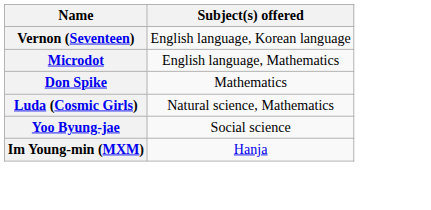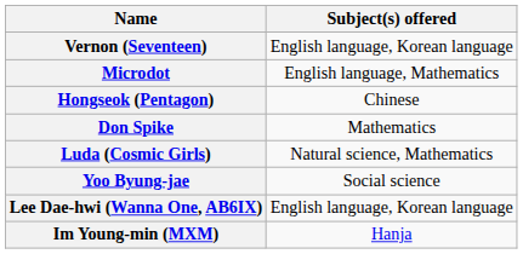 <table Class ="wikitable sortable">
 <tr>
 <th>Name</th>
 <th>Subject(s) offered</th>
 </tr>
 <tr style="text-align:center;">
 <th>Vernon (<a href='#'>Seventeen</a>)</th>
 <td>English language, Korean language</td>
 </tr>
 <tr style="text-align:center;">
 <th><a href='#'>Microdot</a></th>
 <td>English language, Mathematics</td>
 </tr>
 <tr style="text-align:center;">
+<th><a href='#'>Hongseok</a> (<a href='#'>Pentagon</a>)</th>
+<td>Chinese</td>
+</tr>
+<tr style="text-align:center;">
 <th><a href='#'>Don Spike</a></th>
 <td>Mathematics</td>
 </tr>
 <tr style="text-align:center;">
 <th><a href='#'>Luda</a> (<a href='#'>Cosmic Girls</a>)</th>
 <td>Natural science, Mathematics</td>
 </tr>
 <tr style="text-align:center;">
 <th><a href='#'>Yoo Byung-jae</a></th>
 <td>Social science</td>
 </tr>
 <tr style="text-align:center;">
+<th>Lee Dae-hwi (<a href='#'>Wanna One</a>, <a href='#'>AB6IX</a>)</th>
+<td>English language, Korean language</td>
+</tr>
+<tr style="text-align:center;">
 <th>Im Young-min (<a href='#'>MXM</a>)</th>
 <td><a href='#'>Hanja</a></td>
 </tr>
 </table>
